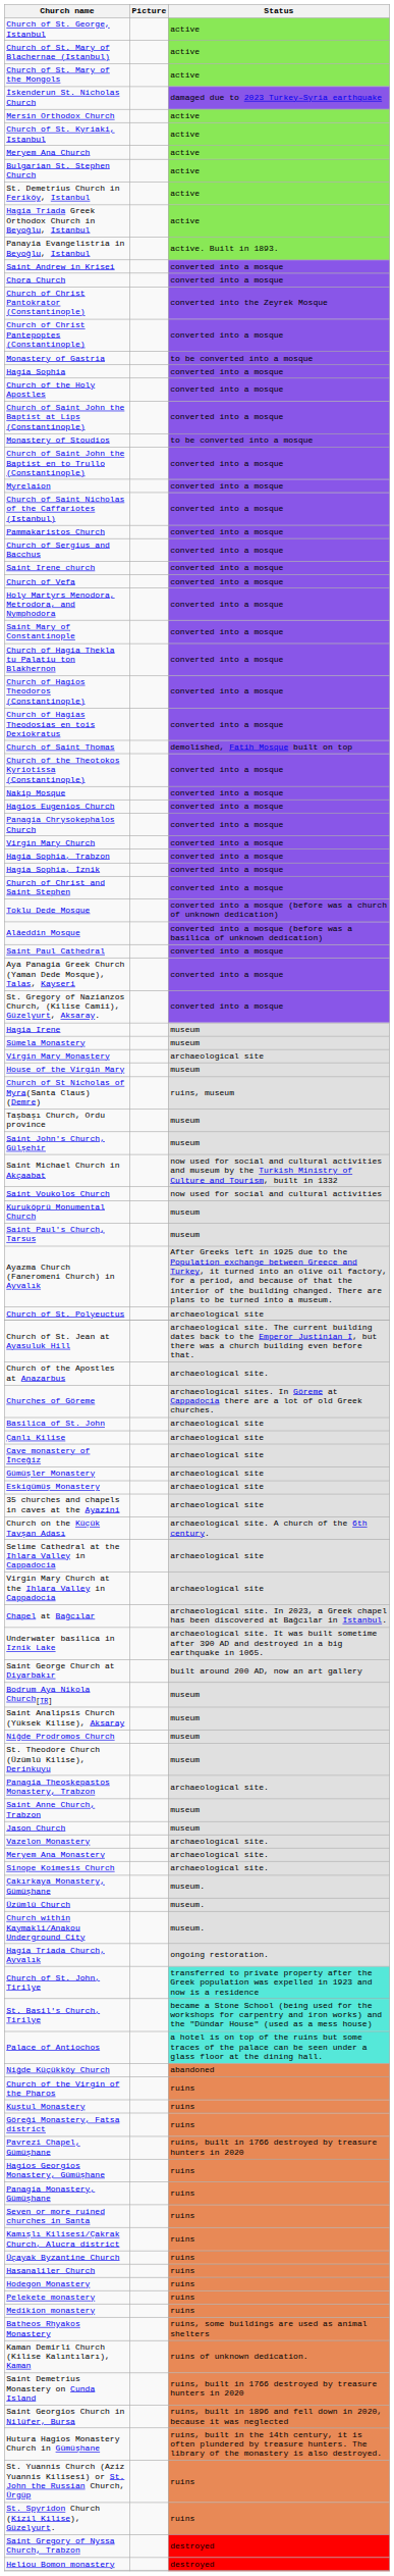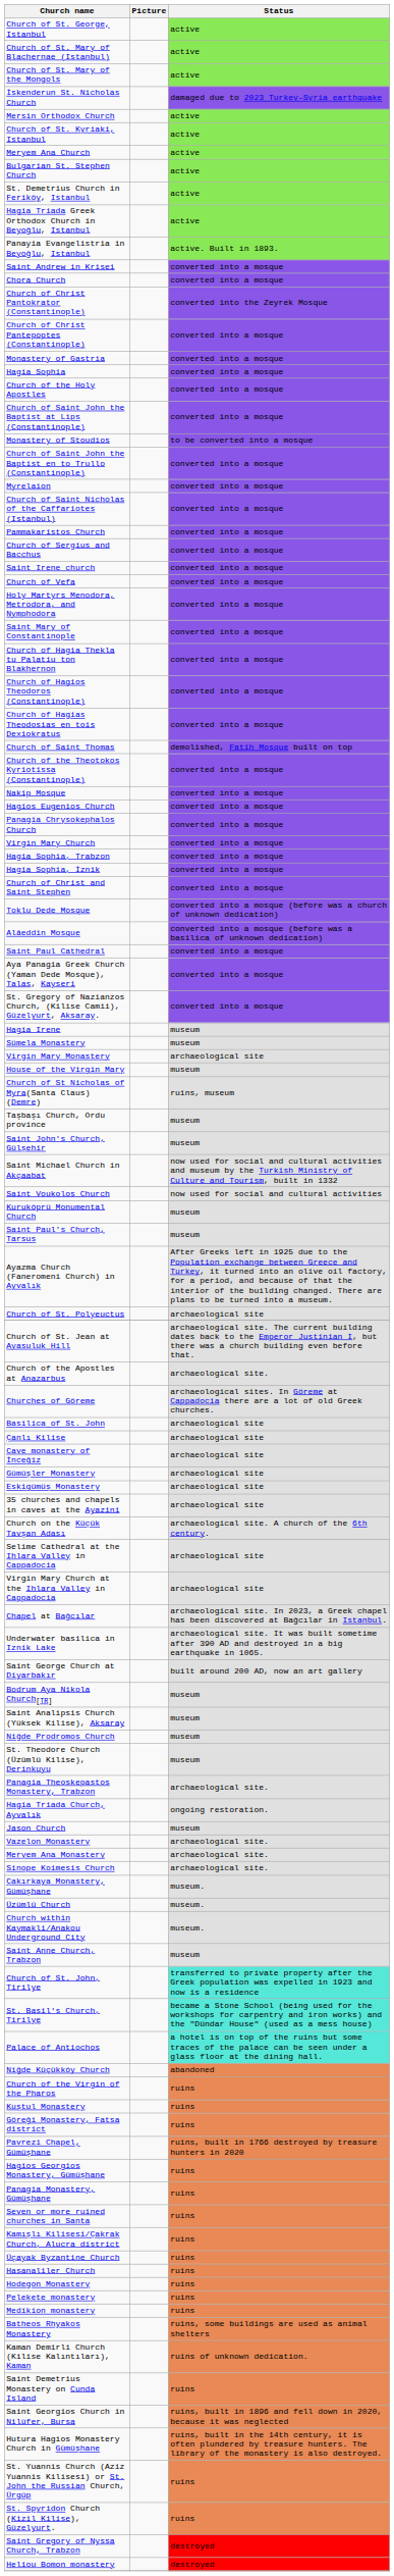 <table class="wikitable sortable">
 <tr>
 <th>Church name</th>
 <th>Picture</th>
 <th>Status</th>
 </tr>
 <tr>
 <td><a href='#'>Church of St. George, Istanbul</a></td>
 <td></td>
 <td style="background:#89E856">active</td>
 </tr>
 <tr>
 <td><a href='#'>Church of St. Mary of Blachernae (Istanbul)</a></td>
 <td></td>
 <td style="background:#89E856">active</td>
 </tr>
 <tr>
 <td><a href='#'>Church of St. Mary of the Mongols</a></td>
 <td></td>
 <td style="background:#89E856">active</td>
 </tr>
 <tr>
 <td><a href='#'>İskenderun St. Nicholas Church</a></td>
 <td></td>
 <td style="background:#8956E8">damaged due to <a href='#'><span>2023 Turkey–Syria earthquake</span></a></td>
 </tr>
 <tr>
 <td><a href='#'>Mersin Orthodox Church</a></td>
 <td></td>
 <td style="background:#89E856">active</td>
 </tr>
 <tr>
 <td><a href='#'>Church of St. Kyriaki, Istanbul</a></td>
 <td></td>
 <td style="background:#89E856">active</td>
 </tr>
 <tr>
 <td><a href='#'>Meryem Ana Church</a></td>
 <td></td>
 <td style="background:#89E856">active</td>
 </tr>
 <tr>
 <td><a href='#'>Bulgarian St. Stephen Church</a></td>
 <td></td>
 <td style="background:#89E856">active</td>
 </tr>
 <tr>
 <td>St. Demetrius Church in <a href='#'>Feriköy</a>, <a href='#'>Istanbul</a></td>
 <td></td>
 <td style="background:#89E856">active</td>
 </tr>
 <tr>
 <td><a href='#'>Hagia Triada</a> Greek Orthodox Church in <a href='#'>Beyoğlu</a>, <a href='#'>Istanbul</a></td>
 <td></td>
 <td style="background:#89E856">active</td>
 </tr>
 <tr>
 <td>Panayia Evangelistria in <a href='#'>Beyoğlu</a>, <a href='#'>Istanbul</a></td>
 <td></td>
 <td style="background:#89E856">active. Built in 1893.</td>
 </tr>
 <tr>
 <td><a href='#'>Saint Andrew in Krisei</a></td>
 <td></td>
 <td style="background:#8956E8">converted into a mosque</td>
 </tr>
 <tr>
 <td><a href='#'>Chora Church</a></td>
 <td></td>
 <td style="background:#8956E8">converted into a mosque</td>
 </tr>
 <tr>
 <td><a href='#'>Church of Christ Pantokrator (Constantinople)</a></td>
 <td></td>
 <td style="background:#8956E8">converted into the Zeyrek Mosque</td>
 </tr>
 <tr>
 <td><a href='#'>Church of Christ Pantepoptes (Constantinople)</a></td>
 <td></td>
 <td style="background:#8956E8">converted into a mosque</td>
 </tr>
 <tr>
 <td><a href='#'>Monastery of Gastria</a></td>
 <td></td>
-<td style="background:#8956E8">to be converted into a mosque</td>
+<td style="background:#8956E8">converted into a mosque</td>
 </tr>
 <tr>
 <td><a href='#'>Hagia Sophia</a></td>
 <td></td>
 <td style="background:#8956E8">converted into a mosque</td>
 </tr>
 <tr>
 <td><a href='#'>Church of the Holy Apostles</a></td>
 <td></td>
 <td style="background:#8956E8">converted into a mosque</td>
 </tr>
 <tr>
 <td><a href='#'>Church of Saint John the Baptist at Lips (Constantinople)</a></td>
 <td></td>
 <td style="background:#8956E8">converted into a mosque</td>
 </tr>
 <tr>
 <td><a href='#'>Monastery of Stoudios</a></td>
 <td></td>
 <td style="background:#8956E8">to be converted into a mosque</td>
 </tr>
 <tr>
 <td><a href='#'>Church of Saint John the Baptist en to Trullo (Constantinople)</a></td>
 <td></td>
 <td style="background:#8956E8">converted into a mosque</td>
 </tr>
 <tr>
 <td><a href='#'>Myrelaion</a></td>
 <td></td>
 <td style="background:#8956E8">converted into a mosque</td>
 </tr>
 <tr>
 <td><a href='#'>Church of Saint Nicholas of the Caffariotes (Istanbul)</a></td>
 <td></td>
 <td style="background:#8956E8">converted into a mosque</td>
 </tr>
 <tr>
 <td><a href='#'>Pammakaristos Church</a></td>
 <td></td>
 <td style="background:#8956E8">converted into a mosque</td>
 </tr>
 <tr>
 <td><a href='#'>Church of Sergius and Bacchus</a></td>
 <td></td>
 <td style="background:#8956E8">converted into a mosque</td>
 </tr>
 <tr>
 <td><a href='#'>Saint Irene church</a></td>
 <td></td>
 <td style="background:#8956E8">converted into a mosque</td>
 </tr>
 <tr>
 <td><a href='#'>Church of Vefa</a></td>
 <td></td>
 <td style="background:#8956E8">converted into a mosque</td>
 </tr>
 <tr>
 <td><a href='#'>Holy Martyrs Menodora, Metrodora, and Nymphodora</a></td>
 <td></td>
 <td style="background:#8956E8">converted into a mosque</td>
 </tr>
 <tr>
 <td><a href='#'>Saint Mary of Constantinople</a></td>
 <td></td>
 <td style="background:#8956E8">converted into a mosque</td>
 </tr>
 <tr>
 <td><a href='#'>Church of Hagia Thekla tu Palatiu ton Blakhernon</a></td>
 <td></td>
 <td style="background:#8956E8">converted into a mosque</td>
 </tr>
 <tr>
 <td><a href='#'>Church of Hagios Theodoros (Constantinople)</a></td>
 <td></td>
 <td style="background:#8956E8">converted into a mosque</td>
 </tr>
 <tr>
 <td><a href='#'>Church of Hagias Theodosias en tois Dexiokratus</a></td>
 <td></td>
 <td style="background:#8956E8">converted into a mosque</td>
 </tr>
 <tr>
 <td><a href='#'>Church of Saint Thomas</a></td>
 <td></td>
 <td style="background:#8956E8">demolished, <a href='#'>Fatih Mosque</a> built on top</td>
 </tr>
 <tr>
 <td><a href='#'>Church of the Theotokos Kyriotissa (Constantinople)</a></td>
 <td></td>
 <td style="background:#8956E8">converted into a mosque</td>
 </tr>
 <tr>
 <td><a href='#'>Nakip Mosque</a></td>
 <td></td>
 <td style="background:#8956E8">converted into a mosque</td>
 </tr>
 <tr>
 <td><a href='#'>Hagios Eugenios Church</a></td>
 <td></td>
 <td style="background:#8956E8">converted into a mosque</td>
 </tr>
 <tr>
 <td><a href='#'>Panagia Chrysokephalos Church</a></td>
 <td></td>
 <td style="background:#8956E8">converted into a mosque</td>
 </tr>
 <tr>
 <td><a href='#'>Virgin Mary Church</a></td>
 <td></td>
 <td style="background:#8956E8">converted into a mosque</td>
 </tr>
 <tr>
 <td><a href='#'>Hagia Sophia, Trabzon</a></td>
 <td></td>
 <td style="background:#8956E8">converted into a mosque</td>
 </tr>
 <tr>
 <td><a href='#'>Hagia Sophia, İznik</a></td>
 <td></td>
 <td style="background:#8956E8">converted into a mosque</td>
 </tr>
 <tr>
 <td><a href='#'>Church of Christ and Saint Stephen</a></td>
 <td></td>
 <td style="background:#8956E8">converted into a mosque</td>
 </tr>
 <tr>
 <td><a href='#'>Toklu Dede Mosque</a></td>
 <td></td>
 <td style="background:#8956E8">converted into a mosque (before was a church of unknown dedication)</td>
 </tr>
 <tr>
 <td><a href='#'>Alâeddin Mosque</a></td>
 <td></td>
 <td style="background:#8956E8">converted into a mosque (before was a basilica of unknown dedication)</td>
 </tr>
 <tr>
 <td><a href='#'>Saint Paul Cathedral</a></td>
 <td></td>
 <td style="background:#8956E8">converted into a mosque</td>
 </tr>
 <tr>
 <td>Aya Panagia Greek Church (Yaman Dede Mosque), <a href='#'>Talas</a>, <a href='#'>Kayseri</a></td>
 <td></td>
 <td style="background:#8956E8">converted into a mosque</td>
 </tr>
 <tr>
 <td>St. Gregory of Nazianzos Church, (Kilise Camii), <a href='#'>Güzelyurt</a>, <a href='#'>Aksaray</a>.</td>
 <td></td>
 <td style="background:#8956E8">converted into a mosque</td>
 </tr>
 <tr>
 <td><a href='#'>Hagia Irene</a></td>
 <td></td>
 <td style="background:#E0E0E0">museum</td>
 </tr>
 <tr>
 <td><a href='#'>Sümela Monastery</a></td>
 <td></td>
 <td style="background:#E0E0E0">museum</td>
 </tr>
 <tr>
 <td><a href='#'>Virgin Mary Monastery</a></td>
 <td></td>
 <td style="background:#E0E0E0">archaeological site</td>
 </tr>
 <tr>
 <td><a href='#'>House of the Virgin Mary</a></td>
 <td></td>
 <td style="background:#E0E0E0">museum</td>
 </tr>
 <tr>
 <td><a href='#'>Church of St Nicholas of Myra</a>(Santa Claus) (<a href='#'>Demre</a>)</td>
 <td></td>
 <td style="background:#E0E0E0">ruins, museum</td>
 </tr>
 <tr>
 <td>Taşbaşı Church, Ordu province</td>
 <td></td>
 <td style="background:#E0E0E0">museum</td>
 </tr>
 <tr>
 <td><a href='#'>Saint John's Church, Gülşehir</a></td>
 <td></td>
 <td style="background:#E0E0E0">museum</td>
 </tr>
 <tr>
 <td>Saint Michael Church in <a href='#'>Akçaabat</a></td>
 <td></td>
 <td style="background:#E0E0E0">now used for social and cultural activities and museum by the <a href='#'>Turkish Ministry of Culture and Tourism</a>, built in 1332</td>
 </tr>
 <tr>
 <td><a href='#'>Saint Voukolos Church</a></td>
 <td></td>
 <td style="background:#E0E0E0">now used for social and cultural activities</td>
 </tr>
 <tr>
 <td><a href='#'>Kuruköprü Monumental Church</a></td>
 <td></td>
 <td style="background:#E0E0E0">museum</td>
 </tr>
 <tr>
 <td><a href='#'>Saint Paul's Church, Tarsus</a></td>
 <td></td>
 <td style="background:#E0E0E0">museum</td>
 </tr>
 <tr>
 <td>Ayazma Church (Faneromeni Church) in <a href='#'>Ayvalık</a></td>
 <td></td>
 <td style="background:#E0E0E0">After Greeks left in 1925 due to the <a href='#'>Population exchange between Greece and Turkey</a>, it turned into an olive oil factory, for a period, and because of that the interior of the building changed. There are plans to be turned into a museum.</td>
 </tr>
 <tr>
 <td><a href='#'>Church of St. Polyeuctus</a></td>
 <td></td>
 <td style="background:#E0E0E0">archaeological site</td>
 </tr>
 <tr>
 </tr>
 <tr>
 <td>Church of St. Jean at <a href='#'>Ayasuluk Hill</a></td>
 <td></td>
 <td style="background:#E0E0E0">archaeological site. The current building dates back to the <a href='#'>Emperor Justinian I</a>, but there was a church building even before that.</td>
 </tr>
 <tr>
 <td>Church of the Apostles at <a href='#'>Anazarbus</a></td>
 <td></td>
 <td style="background:#E0E0E0">archaeological site.</td>
 </tr>
 <tr>
 <td><a href='#'>Churches of Göreme</a></td>
 <td></td>
 <td style="background:#E0E0E0">archaeological sites. In <a href='#'>Göreme</a> at <a href='#'>Cappadocia</a> there are a lot of old Greek churches.</td>
 </tr>
 <tr>
 <td><a href='#'>Basilica of St. John</a></td>
 <td></td>
 <td style="background:#E0E0E0">archaeological site</td>
 </tr>
 <tr>
 <td><a href='#'>Çanlı Kilise</a></td>
 <td></td>
 <td style="background:#E0E0E0">archaeological site</td>
 </tr>
 <tr>
 <td><a href='#'>Cave monastery of İnceğiz</a></td>
 <td></td>
 <td style="background:#E0E0E0">archaeological site</td>
 </tr>
 <tr>
 <td><a href='#'>Gümüşler Monastery</a></td>
 <td></td>
 <td style="background:#E0E0E0">archaeological site</td>
 </tr>
 <tr>
 <td><a href='#'>Eskigümüş Monastery</a></td>
 <td></td>
 <td style="background:#E0E0E0">archaeological site</td>
 </tr>
 <tr>
 <td>35 churches and chapels in caves at the <a href='#'>Ayazini</a></td>
 <td></td>
 <td style="background:#E0E0E0">archaeological site</td>
 </tr>
 <tr>
 <td>Church on the <a href='#'>Küçük Tavşan Adası</a></td>
 <td></td>
 <td style="background:#E0E0E0">archaeological site. A church of the <a href='#'>6th century</a>.</td>
 </tr>
 <tr>
 <td>Selime Cathedral at the <a href='#'>Ihlara Valley</a> in <a href='#'>Cappadocia</a></td>
 <td></td>
 <td style="background:#E0E0E0">archaeological site</td>
 </tr>
 <tr>
 <td>Virgin Mary Church at the <a href='#'>Ihlara Valley</a> in <a href='#'>Cappadocia</a></td>
 <td></td>
 <td style="background:#E0E0E0">archaeological site</td>
 </tr>
 <tr>
 <td><a href='#'>Chapel</a> at <a href='#'>Bağcılar</a></td>
 <td></td>
 <td style="background:#E0E0E0">archaeological site. In 2023, a Greek chapel has been discovered at Bağcılar in <a href='#'>Istanbul</a>.</td>
 </tr>
 <tr>
 <td>Underwater basilica in <a href='#'>Iznik Lake</a></td>
 <td></td>
 <td style="background:#E0E0E0">archaeological site. It was built sometime after 390 AD and destroyed in a big earthquake in 1065.</td>
 </tr>
 <tr>
 <td>Saint George Church at <a href='#'>Diyarbakır</a></td>
 <td></td>
 <td style="background:#E0E0E0">built around 200 AD, now an art gallery</td>
 </tr>
 <tr>
 <td><a href='#'>Bodrum Aya Nikola Church</a><sub>[<a href='#'>TR</a>]</sub></td>
 <td></td>
 <td style="background:#E0E0E0">museum</td>
 </tr>
 <tr>
 <td>Saint Analipsis Church (Yüksek Kilise), <a href='#'>Aksaray</a></td>
 <td></td>
 <td style="background:#E0E0E0">museum</td>
 </tr>
 <tr>
 <td><a href='#'>Niğde Prodromos Church</a></td>
 <td></td>
 <td style="background:#E0E0E0">museum</td>
 </tr>
 <tr>
 <td>St. Theodore Church (Üzümlü Kilise), <a href='#'>Derinkuyu</a></td>
 <td></td>
 <td style="background:#E0E0E0">museum</td>
 </tr>
 <tr>
 <td><a href='#'>Panagia Theoskepastos Monastery, Trabzon</a></td>
 <td></td>
 <td style="background:#E0E0E0">archaeological site.</td>
 </tr>
 <tr>
-<td><a href='#'>Saint Anne Church, Trabzon</a></td>
+<td><a href='#'>Hagia Triada Church, Ayvalık</a></td>
 <td></td>
-<td style="background:#E0E0E0">museum</td>
+<td style="background:#E0E0E0">ongoing restoration.</td>
 </tr>
 <tr>
 <td><a href='#'>Jason Church</a></td>
 <td></td>
 <td style="background:#E0E0E0">museum</td>
 </tr>
 <tr>
 <td><a href='#'>Vazelon Monastery</a></td>
 <td></td>
 <td style="background:#E0E0E0">archaeological site.</td>
 </tr>
 <tr>
 <td><a href='#'>Meryem Ana Monastery</a></td>
 <td></td>
 <td style="background:#E0E0E0">archaeological site.</td>
 </tr>
 <tr>
 <td><a href='#'>Sinope Koimesis Church</a></td>
 <td></td>
 <td style="background:#E0E0E0">archaeological site.</td>
 </tr>
 <tr>
 <td><a href='#'>Çakırkaya Monastery, Gümüşhane</a></td>
 <td></td>
 <td style="background:#E0E0E0">museum.</td>
 </tr>
 <tr>
 <td><a href='#'>Üzümlü Church</a></td>
 <td></td>
 <td style="background:#E0E0E0">museum.</td>
 </tr>
 <tr>
 <td><a href='#'>Church within Kaymakli/Anakou Underground City</a></td>
 <td></td>
 <td style="background:#E0E0E0">museum.</td>
 </tr>
 <tr>
-<td><a href='#'>Hagia Triada Church, Ayvalık</a></td>
+<td><a href='#'>Saint Anne Church, Trabzon</a></td>
 <td></td>
-<td style="background:#E0E0E0">ongoing restoration.</td>
+<td style="background:#E0E0E0">museum</td>
 </tr>
 <tr>
 <td><a href='#'>Church of St. John, Tirilye</a></td>
 <td></td>
 <td style="background:#55e8d9">transferred to private property after the Greek population was expelled in 1923 and now is a residence</td>
 </tr>
 <tr>
 <td><a href='#'>St. Basil's Church, Tirilye</a></td>
 <td></td>
 <td style="background:#55e8d9">became a Stone School (being used for the workshops for carpentry and iron works) and the "Dündar House" (used as a mess house)</td>
 </tr>
 <tr>
 <td><a href='#'>Palace of Antiochos</a></td>
 <td></td>
 <td style="background:#55e8d9">a hotel is on top of the ruins but some traces of the palace can be seen under a glass floor at the dining hall.</td>
 </tr>
 <tr>
 <td><a href='#'>Niğde Küçükköy Church</a></td>
 <td></td>
 <td style="background:#E88956">abandoned</td>
 </tr>
 <tr>
 <td><a href='#'>Church of the Virgin of the Pharos</a></td>
 <td></td>
 <td style="background:#E88956">ruins</td>
 </tr>
 <tr>
 <td><a href='#'>Kuştul Monastery</a></td>
 <td></td>
 <td style="background:#E88956">ruins</td>
 </tr>
 <tr>
 <td><a href='#'>Göreği Monastery, Fatsa district</a></td>
 <td></td>
 <td style="background:#E88956">ruins</td>
 </tr>
 <tr>
 <td><a href='#'>Pavrezi Chapel, Gümüşhane</a></td>
 <td></td>
 <td style="background:#E88956">ruins, built in 1766 destroyed by treasure hunters in 2020</td>
 </tr>
 <tr>
 <td><a href='#'>Hagios Georgios Monastery, Gümüşhane</a></td>
 <td></td>
 <td style="background:#E88956">ruins</td>
 </tr>
 <tr>
 <td><a href='#'>Panagia Monastery, Gümüşhane</a></td>
 <td></td>
 <td style="background:#E88956">ruins</td>
 </tr>
 <tr>
 <td><a href='#'>Seven or more ruined churches in Santa</a></td>
 <td></td>
 <td style="background:#E88956">ruins</td>
 </tr>
 <tr>
 <td><a href='#'>Kamışlı Kilisesi/Çakrak Church, Alucra district</a></td>
 <td></td>
 <td style="background:#E88956">ruins</td>
 </tr>
 <tr>
 <td><a href='#'>Üçayak Byzantine Church</a></td>
 <td></td>
 <td style="background:#E88956">ruins</td>
 </tr>
 <tr>
 <td><a href='#'>Hasanaliler Church</a></td>
 <td></td>
 <td style="background:#E88956">ruins</td>
 </tr>
 <tr>
 <td><a href='#'>Hodegon Monastery</a></td>
 <td></td>
 <td style="background:#E88956">ruins</td>
 </tr>
 <tr>
 <td><a href='#'>Pelekete monastery</a></td>
 <td></td>
 <td style="background:#E88956">ruins</td>
 </tr>
 <tr>
 <td><a href='#'>Medikion monastery</a></td>
 <td></td>
 <td style="background:#E88956">ruins</td>
 </tr>
 <tr>
 <td><a href='#'>Batheos Rhyakos Monastery</a></td>
 <td></td>
 <td style="background:#E88956">ruins, some buildings are used as animal shelters</td>
 </tr>
 <tr>
 <td>Kaman Demirli Church (Kilise Kalıntıları), <a href='#'>Kaman</a></td>
 <td></td>
 <td style="background:#E88956">ruins of unknown dedication.</td>
 </tr>
 <tr>
 <td>Saint Demetrius Monastery on <a href='#'>Cunda Island</a></td>
 <td></td>
-<td style="background:#E88956">ruins, built in 1766 destroyed by treasure hunters in 2020</td>
+<td style="background:#E88956">ruins</td>
 </tr>
 <tr>
 <td>Saint Georgios Church in <a href='#'>Nilüfer, Bursa</a></td>
 <td></td>
 <td style="background:#E88956">ruins, built in 1896 and fell down in 2020, because it was neglected</td>
 </tr>
 <tr>
 <td>Hutura Hagios Monastery Church in <a href='#'>Gümüşhane</a></td>
 <td></td>
 <td style="background:#E88956">ruins, built in the 14th century, it is often plundered by treasure hunters. The library of the monastery is also destroyed.</td>
 </tr>
 <tr>
 <td>St. Yuannis Church (Aziz Yuannis Kilisesi) or <a href='#'>St. John the Russian</a> Church, <a href='#'>Ürgüp</a></td>
 <td></td>
 <td style="background:#E88956">ruins</td>
 </tr>
 <tr>
 <td><a href='#'>St. Spyridon</a> Church (<a href='#'>Kizil Kilise</a>), <a href='#'>Güzelyurt</a>.</td>
 <td></td>
 <td style="background:#E88956">ruins</td>
 </tr>
 <tr>
 <td><a href='#'>Saint Gregory of Nyssa Church, Trabzon</a></td>
 <td></td>
 <td style="background:#FF0000">destroyed</td>
 </tr>
 <tr>
 <td><a href='#'>Heliou Bomon monastery</a></td>
 <td></td>
 <td style="background:#FF0000">destroyed</td>
 </tr>
 <tr>
 </tr>
 </table>
